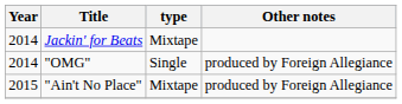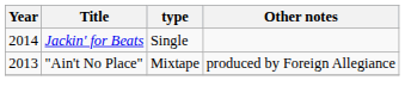 <table class="wikitable">
 <tr style="background:#b0c4de; text-align:center;">
 <th>Year</th>
 <th>Title</th>
 <th>type</th>
 <th>Other notes</th>
 </tr>
 <tr>
 <td>2014</td>
 <td><em><a href='#'>Jackin' for Beats</a></em></td>
-<td>Mixtape</td>
+<td>Single</td>
 <td></td>
 </tr>
 <tr>
-<td>2014</td>
-<td>"OMG"</td>
-<td>Single</td>
-<td>produced by Foreign Allegiance</td>
-</tr>
-<tr>
-<td>2015</td>
+<td>2013</td>
 <td>"Ain't No Place"</td>
 <td>Mixtape</td>
 <td>produced by Foreign Allegiance</td>
 </tr>
 <tr>
 </tr>
 </table>
